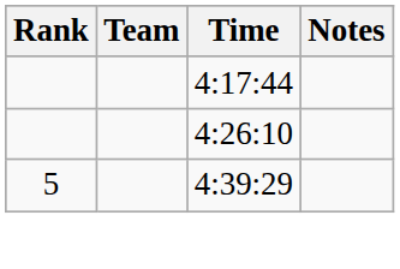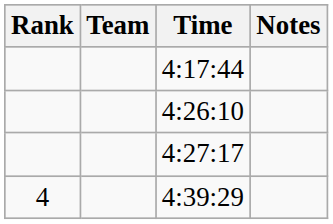 <table class="wikitable sortable" style="text-align:center">
 <tr>
 <th>Rank</th>
 <th>Team</th>
 <th>Time</th>
 <th>Notes</th>
 </tr>
 <tr>
 <td></td>
 <td align=left></td>
 <td>4:17:44</td>
 <td></td>
 </tr>
 <tr>
 <td></td>
 <td align=left></td>
 <td>4:26:10</td>
 <td></td>
 </tr>
 <tr>
-<td>5</td>
+<td></td>
+<td align=left></td>
+<td>4:27:17</td>
+<td></td>
+</tr>
+<tr>
+<td>4</td>
 <td align=left></td>
 <td>4:39:29</td>
 <td></td>
 </tr>
 </table>
